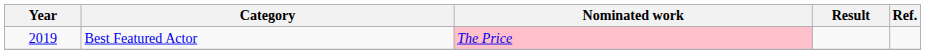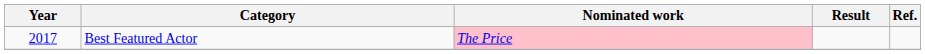 <table class=wikitable>
 <tr>
 <th scope="col" style="width:5em;">Year</th>
 <th scope="col" style="width:26em;">Category</th>
 <th scope="col" style="width:25em;">Nominated work</th>
 <th scope="col" style="width:5em;">Result</th>
 <th>Ref.</th>
 </tr>
 <tr>
-<td style="text-align:center;"><a href='#'>2019</a></td>
+<td style="text-align:center;"><a href='#'>2017</a></td>
 <td><a href='#'>Best Featured Actor</a></td>
 <td style="background: pink;"><em><a href='#'>The Price</a></em></td>
 <td></td>
 <td></td>
 </tr>
 <tr>
 </tr>
 </table>
